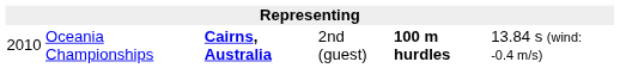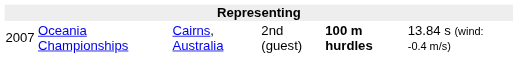 <table>
 <tr>
 <th bgcolor="#eeeeee" colspan="6">Representing </th>
 </tr>
 <tr>
-<td>2010</td>
+<td>2007</td>
 <td><a href='#'>Oceania Championships</a></td>
-<td><strong><a href='#'>Cairns</a>, <a href='#'>Australia</a></strong></td>
+<td><a href='#'>Cairns</a>, <a href='#'>Australia</a></td>
 <td>2nd (guest)</td>
 <td><strong>100 m hurdles</strong></td>
 <td>13.84 s <small>(wind: -0.4 m/s)</small></td>
 </tr>
 </table>
